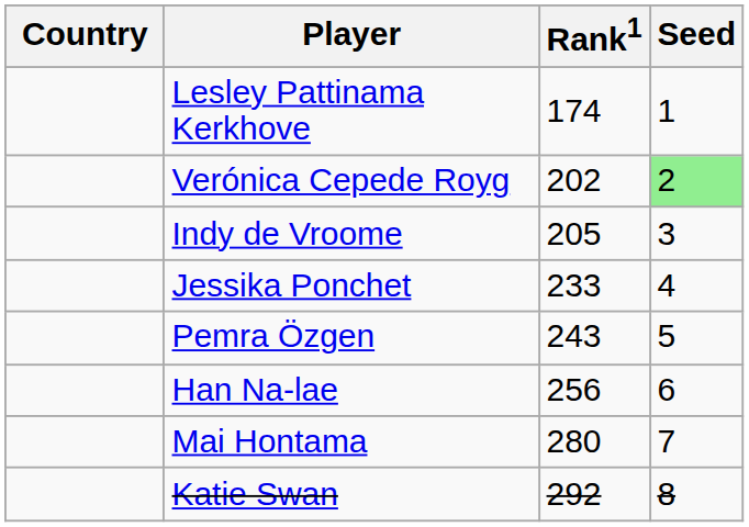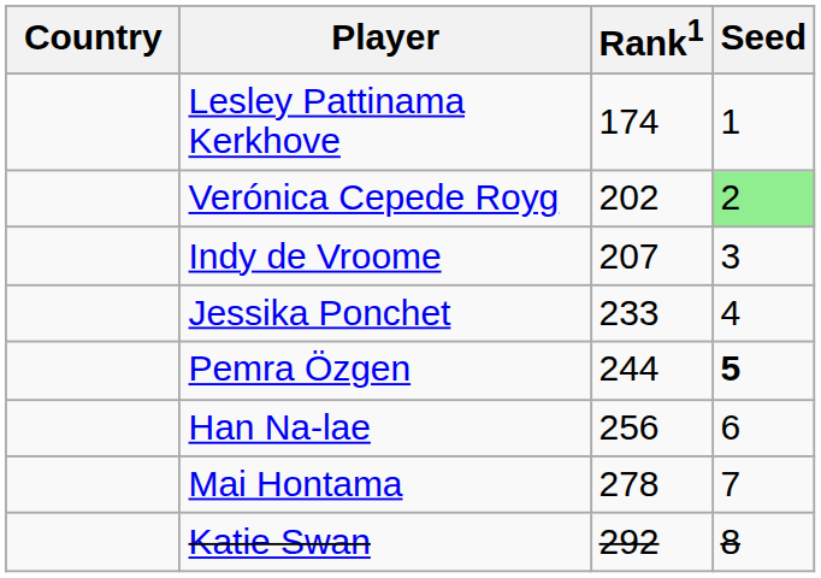 <table class="sortable wikitable">
 <tr>
 <th width="70">Country</th>
 <th width="175">Player</th>
 <th>Rank<sup>1</sup></th>
 <th>Seed</th>
 </tr>
 <tr>
 <td></td>
 <td><a href='#'>Lesley Pattinama Kerkhove</a></td>
 <td>174</td>
 <td>1</td>
 </tr>
 <tr>
 <td></td>
 <td><a href='#'>Verónica Cepede Royg</a></td>
 <td>202</td>
 <td style="background: lightgreen;">2</td>
 </tr>
 <tr>
 <td></td>
 <td><a href='#'>Indy de Vroome</a></td>
-<td>205</td>
+<td>207</td>
 <td>3</td>
 </tr>
 <tr>
 <td></td>
 <td><a href='#'>Jessika Ponchet</a></td>
 <td>233</td>
 <td>4</td>
 </tr>
 <tr>
 <td></td>
 <td><a href='#'>Pemra Özgen</a></td>
-<td>243</td>
-<td>5</td>
+<td>244</td>
+<td><strong>5</strong></td>
 </tr>
 <tr>
 <td></td>
 <td><a href='#'>Han Na-lae</a></td>
 <td>256</td>
 <td>6</td>
 </tr>
 <tr>
 <td></td>
 <td><a href='#'>Mai Hontama</a></td>
-<td>280</td>
+<td>278</td>
 <td>7</td>
 </tr>
 <tr>
 <td><s></s></td>
 <td><s><a href='#'>Katie Swan</a></s></td>
 <td><s>292</s></td>
 <td><s>8</s></td>
 </tr>
 </table>
